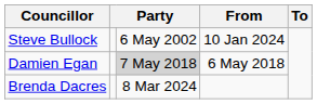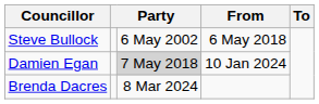 <table class=wikitable>
 <tr>
 <th>Councillor</th>
 <th colspan=2>Party</th>
 <th>From</th>
 <th>To</th>
 </tr>
 <tr>
 <td><a href='#'>Steve Bullock</a></td>
 <td></td>
 <td align=right>6 May 2002</td>
-<td>10 Jan 2024</td>
+<td align=right>6 May 2018</td>
 </tr>
 <tr>
 <td><a href='#'>Damien Egan</a></td>
 <td></td>
 <td align=right style="background: lightgrey;">7 May 2018</td>
-<td align=right>6 May 2018</td>
+<td>10 Jan 2024</td>
 </tr>
 <tr>
 <td><a href='#'>Brenda Dacres</a></td>
 <td></td>
 <td align=right>8 Mar 2024</td>
 <td></td>
 </tr>
 </table>
